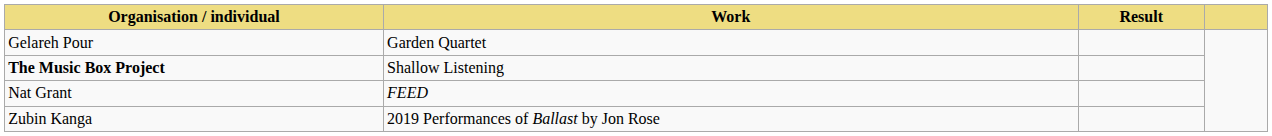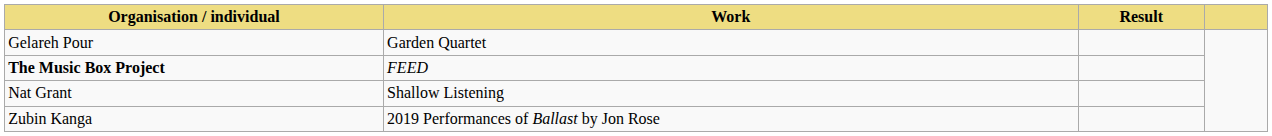 <table class="wikitable" width=100%>
 <tr>
 <th style="width:30%;background:#EEDD82;">Organisation / individual</th>
 <th style="width:55%;background:#EEDD82;">Work</th>
 <th style="width:10%;background:#EEDD82;">Result</th>
 <th style="width:5%;background:#EEDD82;"></th>
 </tr>
 <tr>
 <td>Gelareh Pour</td>
 <td>Garden Quartet</td>
 <td></td>
 <td rowspan="4"></td>
 </tr>
 <tr>
 <td><strong>The Music Box Project</strong></td>
-<td>Shallow Listening</td>
+<td><em>FEED</em></td>
 <td></td>
 </tr>
 <tr>
 <td>Nat Grant</td>
-<td><em>FEED</em></td>
+<td>Shallow Listening</td>
 <td></td>
 </tr>
 <tr>
 <td>Zubin Kanga</td>
 <td>2019 Performances of <em>Ballast</em> by Jon Rose</td>
 <td></td>
 </tr>
 <tr>
 </tr>
 </table>
